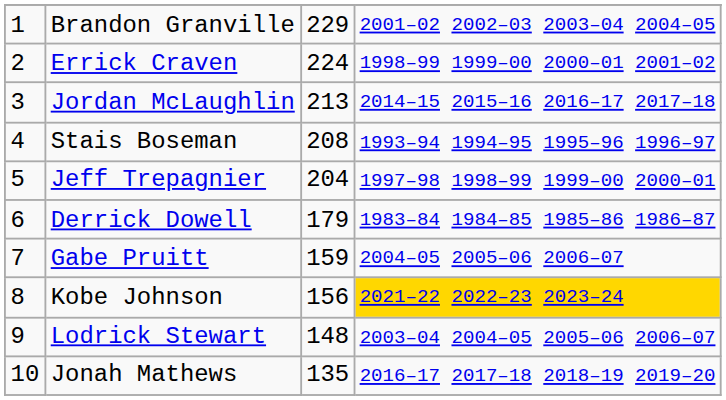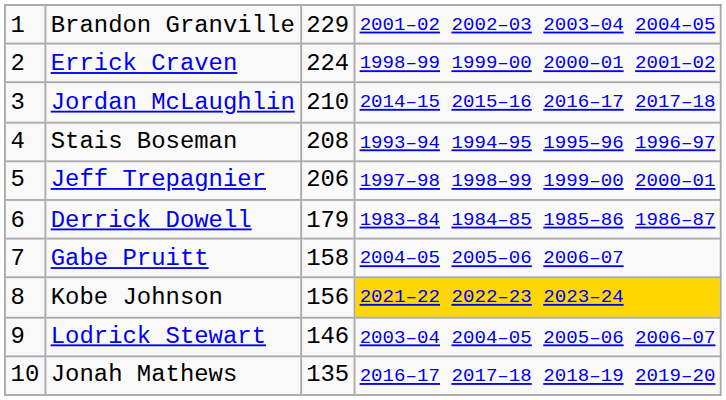 <table class="wikitable">
 <tr>
 </tr>
 <tr>
 <td>1</td>
 <td>Brandon Granville</td>
 <td>229</td>
 <td style="font-size:80%;"><a href='#'>2001–02</a> <a href='#'>2002–03</a> <a href='#'>2003–04</a> <a href='#'>2004–05</a></td>
 </tr>
 <tr>
 <td>2</td>
 <td><a href='#'>Errick Craven</a></td>
 <td>224</td>
 <td style="font-size:80%;"><a href='#'>1998–99</a> <a href='#'>1999–00</a> <a href='#'>2000–01</a> <a href='#'>2001–02</a></td>
 </tr>
 <tr>
 <td>3</td>
 <td><a href='#'>Jordan McLaughlin</a></td>
-<td>213</td>
+<td>210</td>
 <td style="font-size:80%;"><a href='#'>2014–15</a> <a href='#'>2015–16</a> <a href='#'>2016–17</a> <a href='#'>2017–18</a></td>
 </tr>
 <tr>
 <td>4</td>
 <td>Stais Boseman</td>
 <td>208</td>
 <td style="font-size:80%;"><a href='#'>1993–94</a> <a href='#'>1994–95</a> <a href='#'>1995–96</a> <a href='#'>1996–97</a></td>
 </tr>
 <tr>
 <td>5</td>
 <td><a href='#'>Jeff Trepagnier</a></td>
-<td>204</td>
+<td>206</td>
 <td style="font-size:80%;"><a href='#'>1997–98</a> <a href='#'>1998–99</a> <a href='#'>1999–00</a> <a href='#'>2000–01</a></td>
 </tr>
 <tr>
 <td>6</td>
 <td><a href='#'>Derrick Dowell</a></td>
 <td>179</td>
 <td style="font-size:80%;"><a href='#'>1983–84</a> <a href='#'>1984–85</a> <a href='#'>1985–86</a> <a href='#'>1986–87</a></td>
 </tr>
 <tr>
 <td>7</td>
 <td><a href='#'>Gabe Pruitt</a></td>
-<td>159</td>
+<td>158</td>
 <td style="font-size:80%;"><a href='#'>2004–05</a> <a href='#'>2005–06</a> <a href='#'>2006–07</a></td>
 </tr>
 <tr>
 <td>8</td>
 <td>Kobe Johnson</td>
 <td>156</td>
 <td style="background: gold; font-size:80%;"><a href='#'>2021–22</a> <a href='#'>2022–23</a> <a href='#'>2023–24</a></td>
 </tr>
 <tr>
 <td>9</td>
 <td><a href='#'>Lodrick Stewart</a></td>
-<td>148</td>
+<td>146</td>
 <td style="font-size:80%;"><a href='#'>2003–04</a> <a href='#'>2004–05</a> <a href='#'>2005–06</a> <a href='#'>2006–07</a></td>
 </tr>
 <tr>
 <td>10</td>
 <td>Jonah Mathews</td>
 <td>135</td>
 <td style="font-size:80%;"><a href='#'>2016–17</a> <a href='#'>2017–18</a> <a href='#'>2018–19</a> <a href='#'>2019–20</a></td>
 </tr>
 </table>
